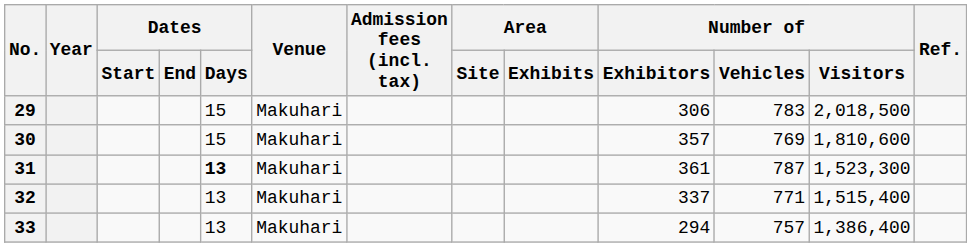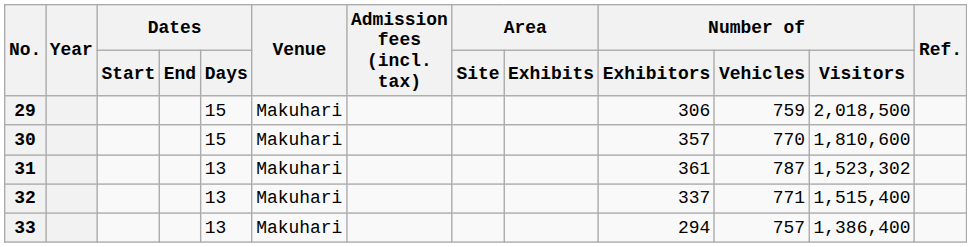 <table class="wikitable sortable">
 <tr>
 <th rowspan=2>No.</th>
 <th rowspan=2>Year</th>
 <th colspan=3>Dates</th>
 <th rowspan=2>Venue</th>
 <th rowspan=2>Admission fees (incl. tax)</th>
 <th colspan=2>Area</th>
 <th colspan=3>Number of</th>
 <th rowspan=2 class="unsortable">Ref.</th>
 </tr>
 <tr>
 <th>Start</th>
 <th>End</th>
 <th>Days</th>
 <th>Site</th>
 <th>Exhibits</th>
 <th>Exhibitors</th>
 <th>Vehicles</th>
 <th>Visitors</th>
 </tr>
 <tr>
 <th>29</th>
 <th></th>
 <td></td>
 <td></td>
 <td>15</td>
 <td>Makuhari</td>
 <td></td>
 <td style="text-align:right;"></td>
 <td style="text-align:right;"></td>
 <td style="text-align:right;">306</td>
-<td style="text-align:right;">783</td>
+<td style="text-align:right;">759</td>
 <td style="text-align:right;">2,018,500</td>
 <td></td>
 </tr>
 <tr>
 <th>30</th>
 <th></th>
 <td></td>
 <td></td>
 <td>15</td>
 <td>Makuhari</td>
 <td></td>
 <td style="text-align:right;"></td>
 <td style="text-align:right;"></td>
 <td style="text-align:right;">357</td>
-<td style="text-align:right;">769</td>
+<td style="text-align:right;">770</td>
 <td style="text-align:right;">1,810,600</td>
 <td></td>
 </tr>
 <tr>
 <th>31</th>
 <th></th>
 <td></td>
 <td></td>
-<td><strong>13</strong></td>
+<td>13</td>
 <td>Makuhari</td>
 <td></td>
 <td style="text-align:right;"></td>
 <td style="text-align:right;"></td>
 <td style="text-align:right;">361</td>
 <td style="text-align:right;">787</td>
-<td style="text-align:right;">1,523,300</td>
+<td style="text-align:right;">1,523,302</td>
 <td></td>
 </tr>
 <tr>
 <th>32</th>
 <th></th>
 <td></td>
 <td></td>
 <td>13</td>
 <td>Makuhari</td>
 <td></td>
 <td style="text-align:right;"></td>
 <td style="text-align:right;"></td>
 <td style="text-align:right;">337</td>
 <td style="text-align:right;">771</td>
 <td style="text-align:right;">1,515,400</td>
 <td></td>
 </tr>
 <tr>
 <th>33</th>
 <th></th>
 <td></td>
 <td></td>
 <td>13</td>
 <td>Makuhari</td>
 <td></td>
 <td style="text-align:right;"></td>
 <td style="text-align:right;"></td>
 <td style="text-align:right;">294</td>
 <td style="text-align:right;">757</td>
 <td style="text-align:right;">1,386,400</td>
 <td></td>
 </tr>
 </table>
